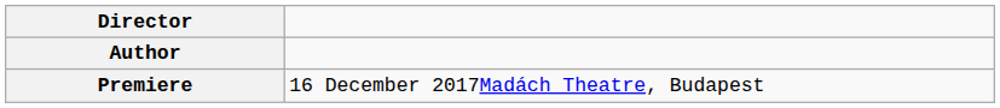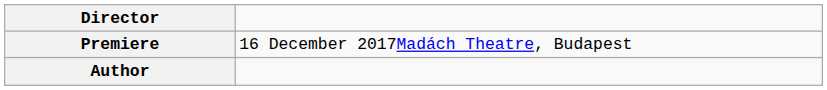 <table class="wikitable" style="width:650px; ">
 <tr>
 <th align="left" valign="top">Director</th>
 <td align="left" valign="top"></td>
 </tr>
 <tr>
+<th align="left" valign="top">Premiere</th>
+<td align="left" valign="top">16 December 2017<a href='#'>Madách Theatre</a>, Budapest</td>
+</tr>
+<tr>
 <th align="left" valign="top" style="width:180px;">Author</th>
 <td align="left" valign="top" style="width:470px;"></td>
 </tr>
-<tr>
-<th align="left" valign="top">Premiere</th>
-<td align="left" valign="top">16 December 2017<a href='#'>Madách Theatre</a>, Budapest</td>
-</tr>
 </table>
